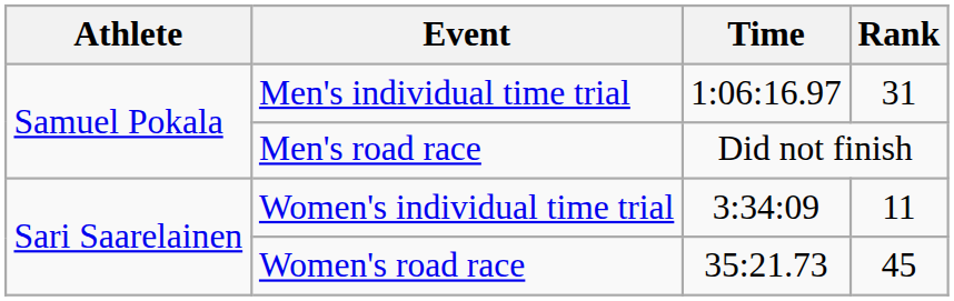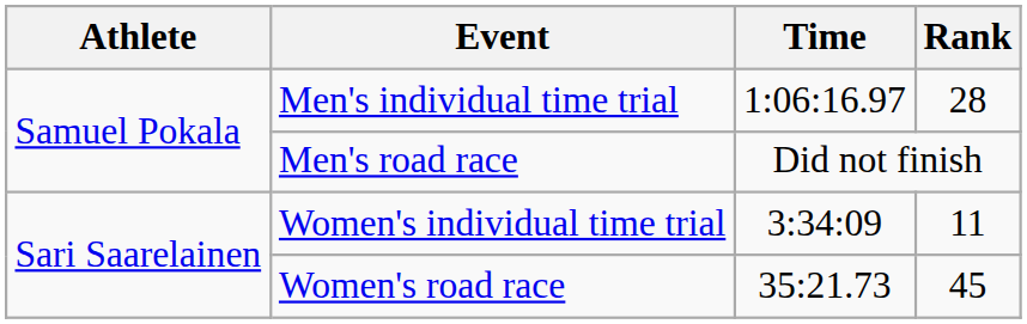 <table class=wikitable style="font-size:90%;">
 <tr>
 <th>Athlete</th>
 <th>Event</th>
 <th>Time</th>
 <th>Rank</th>
 </tr>
 <tr align=center>
 <td align=left rowspan=2><a href='#'>Samuel Pokala</a></td>
 <td align=left><a href='#'>Men's individual time trial</a></td>
 <td>1:06:16.97</td>
-<td>31</td>
+<td>28</td>
 </tr>
 <tr align=center>
 <td align=left><a href='#'>Men's road race</a></td>
 <td colspan=2>Did not finish</td>
 </tr>
 <tr align=center>
 <td align=left rowspan=2><a href='#'>Sari Saarelainen</a></td>
 <td align=left><a href='#'>Women's individual time trial</a></td>
 <td>3:34:09</td>
 <td>11</td>
 </tr>
 <tr align=center>
 <td align=left><a href='#'>Women's road race</a></td>
 <td>35:21.73</td>
 <td>45</td>
 </tr>
 </table>
